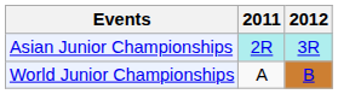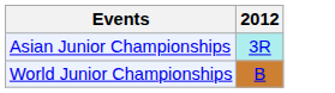 <table class="wikitable" style="font-size: 90%; text-align:center">
 <tr>
 <th>Events</th>
-<th>2011</th>
 <th>2012</th>
 </tr>
 <tr>
 <td bgcolor="#ECF2FF"; align="left"><a href='#'>Asian Junior Championships</a></td>
-<td bgcolor=AFEEEE><a href='#'>2R</a></td>
 <td bgcolor=AFEEEE><a href='#'>3R</a></td>
 </tr>
 <tr>
 <td bgcolor="#ECF2FF"; align="left"><a href='#'>World Junior Championships</a></td>
-<td>A</td>
 <td bgcolor=CD7F32><a href='#'>B</a></td>
 </tr>
 </table>
